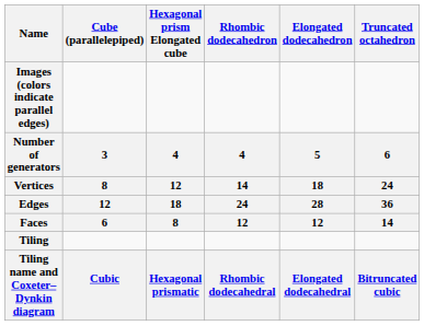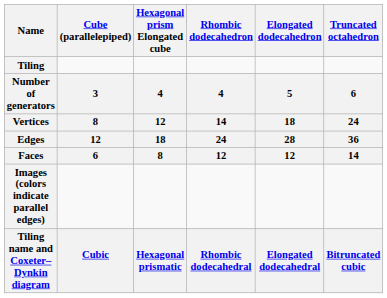 <table class=wikitable width=450>
 <tr>
 <th>Name</th>
 <th><a href='#'>Cube</a><br>(parallelepiped)</th>
 <th><a href='#'>Hexagonal prism</a><br>Elongated cube</th>
 <th><a href='#'>Rhombic dodecahedron</a></th>
 <th><a href='#'>Elongated dodecahedron</a></th>
 <th><a href='#'>Truncated octahedron</a></th>
 </tr>
-<tr>
-<th>Images (colors indicate parallel edges)</th>
+<tr valign=top>
+<th>Tiling</th>
 <td></td>
 <td></td>
 <td></td>
 <td></td>
 <td></td>
 </tr>
 <tr>
 <th>Number of generators</th>
 <th>3</th>
 <th>4</th>
 <th>4</th>
 <th>5</th>
 <th>6</th>
 </tr>
 <tr>
 <th>Vertices</th>
 <th>8</th>
 <th>12</th>
 <th>14</th>
 <th>18</th>
 <th>24</th>
 </tr>
 <tr>
 <th>Edges</th>
 <th>12</th>
 <th>18</th>
 <th>24</th>
 <th>28</th>
 <th>36</th>
 </tr>
 <tr>
 <th>Faces</th>
 <th>6</th>
 <th>8</th>
 <th>12</th>
 <th>12</th>
 <th>14</th>
 </tr>
-<tr valign=top>
-<th>Tiling</th>
+<tr>
+<th>Images (colors indicate parallel edges)</th>
 <td></td>
 <td></td>
 <td></td>
 <td></td>
 <td></td>
 </tr>
 <tr>
 <th>Tiling name and <a href='#'>Coxeter–Dynkin diagram</a></th>
 <th><a href='#'>Cubic</a><br><br></th>
 <th><a href='#'>Hexagonal prismatic</a><br></th>
 <th><a href='#'>Rhombic dodecahedral</a><br></th>
 <th><a href='#'>Elongated dodecahedral</a></th>
 <th><a href='#'>Bitruncated cubic</a><br></th>
 </tr>
 </table>
